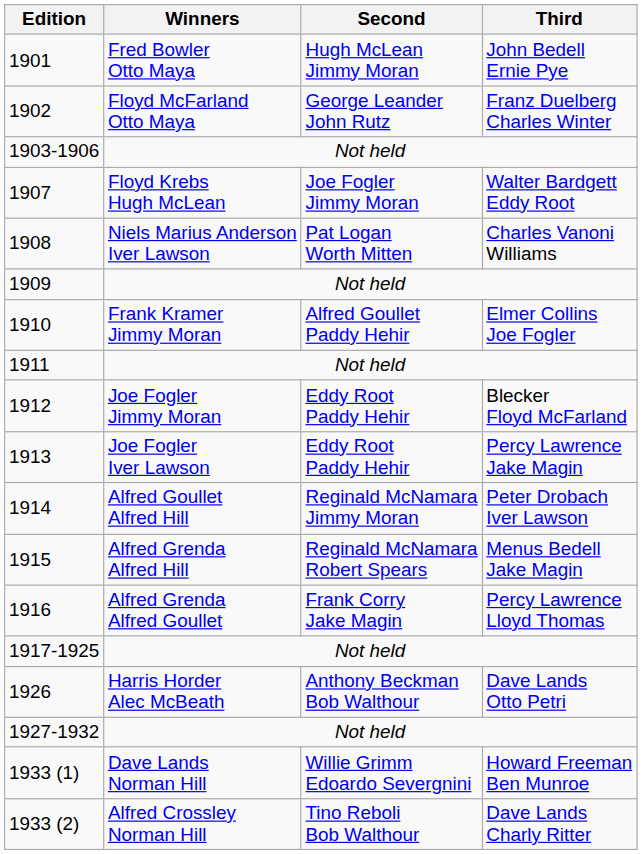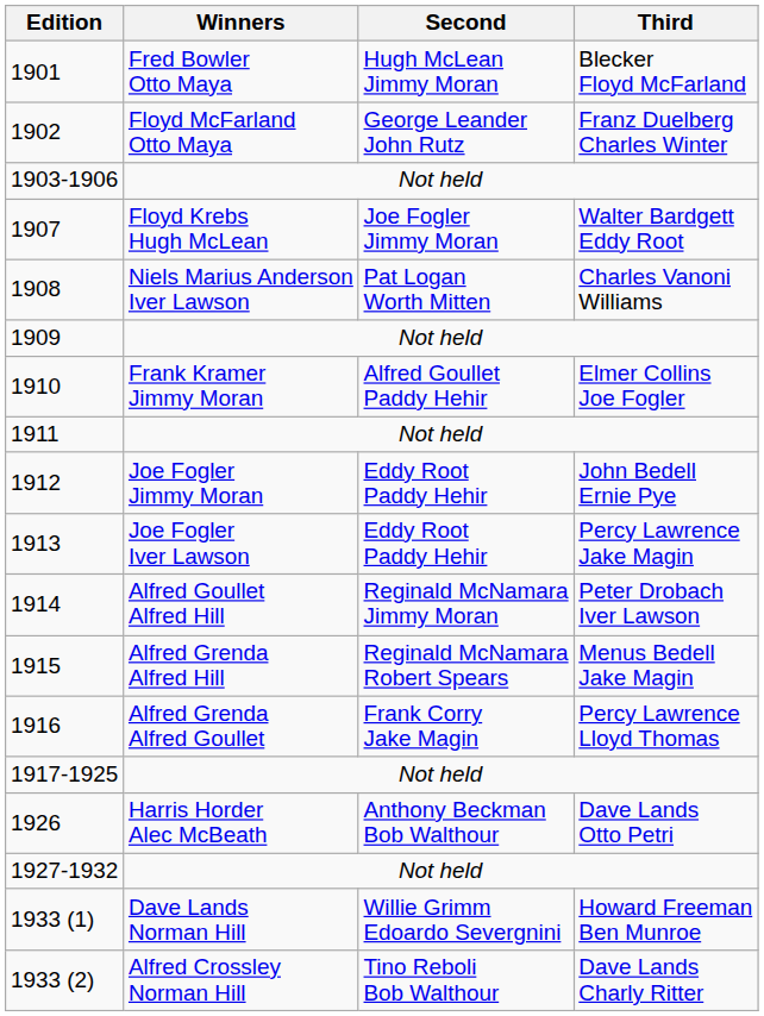 <table class="wikitable">
 <tr style="background:#efefef;">
 <th>Edition</th>
 <th>Winners</th>
 <th>Second</th>
 <th>Third</th>
 </tr>
 <tr>
 <td>1901</td>
 <td> <a href='#'>Fred Bowler</a> <br>  <a href='#'>Otto Maya</a></td>
 <td> <a href='#'>Hugh McLean</a> <br>  <a href='#'>Jimmy Moran</a></td>
-<td> <a href='#'>John Bedell</a> <br>  <a href='#'>Ernie Pye</a></td>
+<td> Blecker <br>  <a href='#'>Floyd McFarland</a></td>
 </tr>
 <tr>
 <td>1902</td>
 <td> <a href='#'>Floyd McFarland</a> <br>  <a href='#'>Otto Maya</a></td>
 <td> <a href='#'>George Leander</a> <br>  <a href='#'>John Rutz</a></td>
 <td> <a href='#'>Franz Duelberg</a> <br>  <a href='#'>Charles Winter</a></td>
 </tr>
 <tr>
 <td>1903-1906</td>
 <td colspan=3; align=center><em>Not held</em></td>
 </tr>
 <tr>
 <td>1907</td>
 <td> <a href='#'>Floyd Krebs</a> <br>  <a href='#'>Hugh McLean</a></td>
 <td> <a href='#'>Joe Fogler</a> <br>  <a href='#'>Jimmy Moran</a></td>
 <td> <a href='#'>Walter Bardgett</a> <br>  <a href='#'>Eddy Root</a></td>
 </tr>
 <tr>
 <td>1908</td>
 <td> <a href='#'>Niels Marius Anderson</a> <br>  <a href='#'>Iver Lawson</a></td>
 <td> <a href='#'>Pat Logan</a> <br>  <a href='#'>Worth Mitten</a></td>
 <td> <a href='#'>Charles Vanoni</a> <br>  Williams</td>
 </tr>
 <tr>
 <td>1909</td>
 <td colspan=3; align=center><em>Not held</em></td>
 </tr>
 <tr>
 <td>1910</td>
 <td> <a href='#'>Frank Kramer</a> <br>  <a href='#'>Jimmy Moran</a></td>
 <td> <a href='#'>Alfred Goullet</a> <br>  <a href='#'>Paddy Hehir</a></td>
 <td> <a href='#'>Elmer Collins</a> <br>  <a href='#'>Joe Fogler</a></td>
 </tr>
 <tr>
 <td>1911</td>
 <td colspan=3; align=center><em>Not held</em></td>
 </tr>
 <tr>
 <td>1912</td>
 <td> <a href='#'>Joe Fogler</a> <br>  <a href='#'>Jimmy Moran</a></td>
 <td> <a href='#'>Eddy Root</a> <br>  <a href='#'>Paddy Hehir</a></td>
-<td> Blecker <br>  <a href='#'>Floyd McFarland</a></td>
+<td> <a href='#'>John Bedell</a> <br>  <a href='#'>Ernie Pye</a></td>
 </tr>
 <tr>
 <td>1913</td>
 <td> <a href='#'>Joe Fogler</a> <br>  <a href='#'>Iver Lawson</a></td>
 <td> <a href='#'>Eddy Root</a> <br>  <a href='#'>Paddy Hehir</a></td>
 <td> <a href='#'>Percy Lawrence</a> <br>  <a href='#'>Jake Magin</a></td>
 </tr>
 <tr>
 <td>1914</td>
 <td> <a href='#'>Alfred Goullet</a> <br>  <a href='#'>Alfred Hill</a></td>
 <td> <a href='#'>Reginald McNamara</a> <br>  <a href='#'>Jimmy Moran</a></td>
 <td> <a href='#'>Peter Drobach</a> <br>  <a href='#'>Iver Lawson</a></td>
 </tr>
 <tr>
 <td>1915</td>
 <td> <a href='#'>Alfred Grenda</a> <br>  <a href='#'>Alfred Hill</a></td>
 <td> <a href='#'>Reginald McNamara</a> <br>  <a href='#'>Robert Spears</a></td>
 <td> <a href='#'>Menus Bedell</a> <br>  <a href='#'>Jake Magin</a></td>
 </tr>
 <tr>
 <td>1916</td>
 <td> <a href='#'>Alfred Grenda</a> <br>  <a href='#'>Alfred Goullet</a></td>
 <td> <a href='#'>Frank Corry</a> <br>  <a href='#'>Jake Magin</a></td>
 <td> <a href='#'>Percy Lawrence</a> <br>  <a href='#'>Lloyd Thomas</a></td>
 </tr>
 <tr>
 <td>1917-1925</td>
 <td colspan=3; align=center><em>Not held</em></td>
 </tr>
 <tr>
 <td>1926</td>
 <td> <a href='#'>Harris Horder</a> <br>  <a href='#'>Alec McBeath</a></td>
 <td> <a href='#'>Anthony Beckman</a> <br>  <a href='#'>Bob Walthour</a></td>
 <td> <a href='#'>Dave Lands</a> <br>  <a href='#'>Otto Petri</a></td>
 </tr>
 <tr>
 <td>1927-1932</td>
 <td colspan=3; align=center><em>Not held</em></td>
 </tr>
 <tr>
 <td>1933 (1)</td>
 <td> <a href='#'>Dave Lands</a> <br>  <a href='#'>Norman Hill</a></td>
 <td> <a href='#'>Willie Grimm</a> <br>  <a href='#'>Edoardo Severgnini</a></td>
 <td> <a href='#'>Howard Freeman</a> <br>  <a href='#'>Ben Munroe</a></td>
 </tr>
 <tr>
 <td>1933 (2)</td>
 <td> <a href='#'>Alfred Crossley</a> <br>  <a href='#'>Norman Hill</a></td>
 <td> <a href='#'>Tino Reboli</a> <br>  <a href='#'>Bob Walthour</a></td>
 <td> <a href='#'>Dave Lands</a> <br>  <a href='#'>Charly Ritter</a></td>
 </tr>
 </table>
